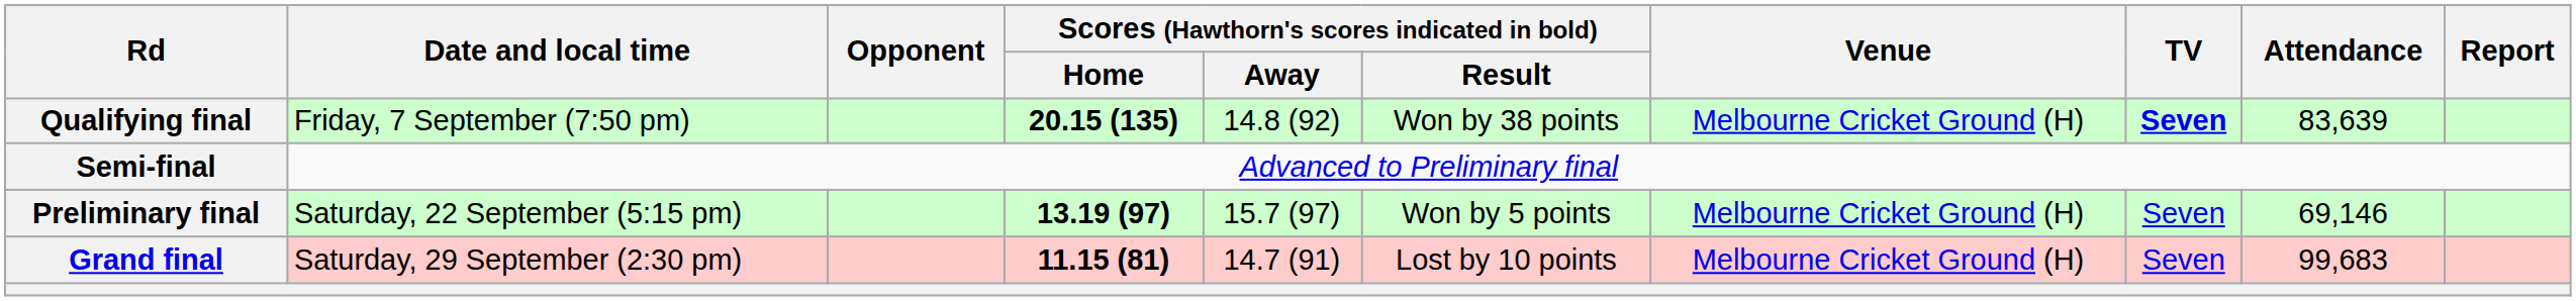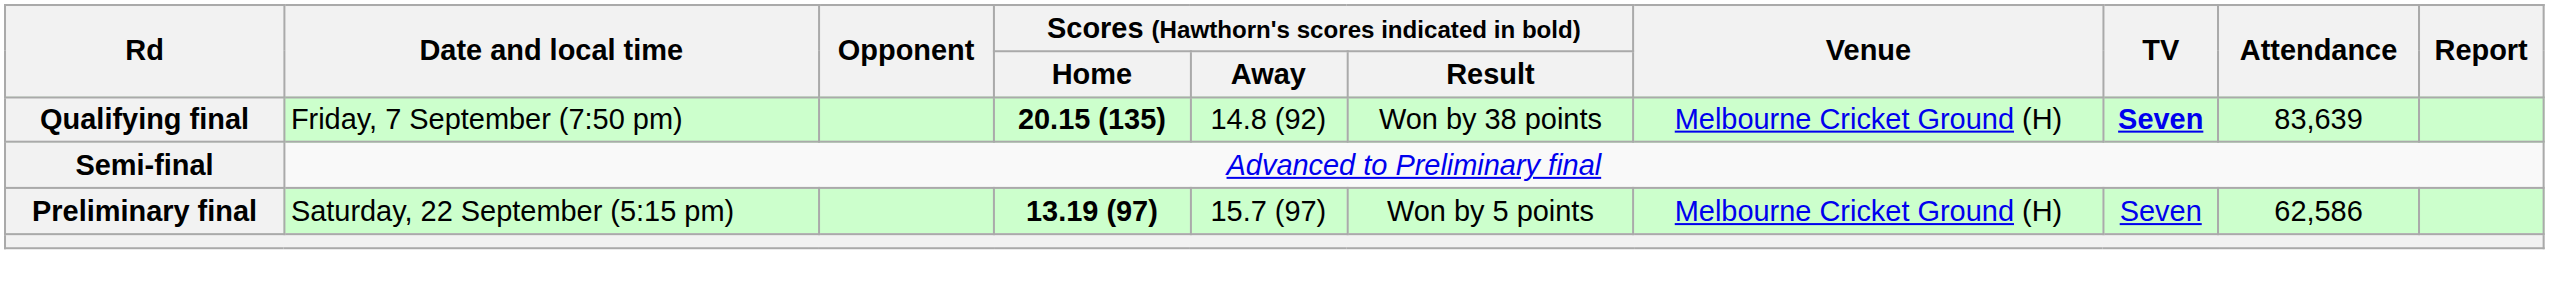 <table class="wikitable" style="font-size:90%; text-align:center; width: 100%; margin-left: auto; margin-right: auto">
 <tr>
 <th rowspan="2">Rd</th>
 <th rowspan="2">Date and local time</th>
 <th rowspan="2">Opponent</th>
 <th colspan="3">Scores <small>(Hawthorn's scores indicated in bold)</small></th>
 <th rowspan="2">Venue</th>
 <th rowspan="2">TV</th>
 <th rowspan="2">Attendance</th>
 <th rowspan="2">Report</th>
 </tr>
 <tr>
 <th>Home</th>
 <th>Away</th>
 <th>Result</th>
 </tr>
 <tr style="background:#cfc">
 <th>Qualifying final</th>
 <td align=left>Friday, 7 September (7:50 pm)</td>
 <td align=left></td>
 <td><strong>20.15 (135)</strong></td>
 <td>14.8 (92)</td>
 <td>Won by 38 points</td>
 <td><a href='#'>Melbourne Cricket Ground</a> (H)</td>
 <td><strong><a href='#'>Seven</a></strong></td>
 <td>83,639</td>
 <td></td>
 </tr>
 <tr>
 <th>Semi-final</th>
 <td colspan="9"><em><a href='#'>Advanced to Preliminary final</a></em></td>
 </tr>
 <tr style="background:#cfc">
 <th>Preliminary final</th>
 <td align=left>Saturday, 22 September (5:15 pm)</td>
 <td align=left></td>
 <td><strong>13.19 (97)</strong></td>
 <td>15.7 (97)</td>
 <td>Won by 5 points</td>
 <td><a href='#'>Melbourne Cricket Ground</a> (H)</td>
 <td><a href='#'>Seven</a></td>
-<td>69,146</td>
-<td></td>
-</tr>
-<tr style="background:#fcc;">
-<th><a href='#'>Grand final</a></th>
-<td align=left>Saturday, 29 September (2:30 pm)</td>
-<td align=left></td>
-<td><strong>11.15 (81)</strong></td>
-<td>14.7 (91)</td>
-<td>Lost by 10 points</td>
-<td><a href='#'>Melbourne Cricket Ground</a> (H)</td>
-<td><a href='#'>Seven</a></td>
-<td>99,683</td>
+<td>62,586</td>
 <td></td>
 </tr>
 <tr>
 <th colspan="10"></th>
 </tr>
 </table>
